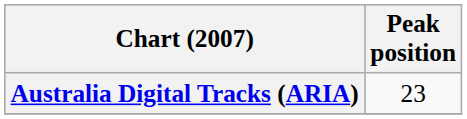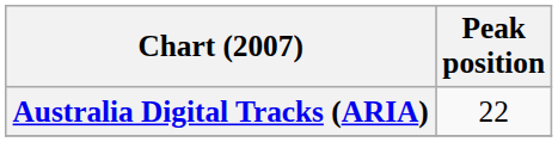 <table class="wikitable sortable plainrowheaders">
 <tr>
 <th>Chart (2007)</th>
 <th>Peak<br>position</th>
 </tr>
 <tr>
 <th scope="row"><a href='#'>Australia Digital Tracks</a> (<a href='#'>ARIA</a>)</th>
-<td align="center">23</td>
+<td align="center">22</td>
 </tr>
 <tr>
 </tr>
 </table>
